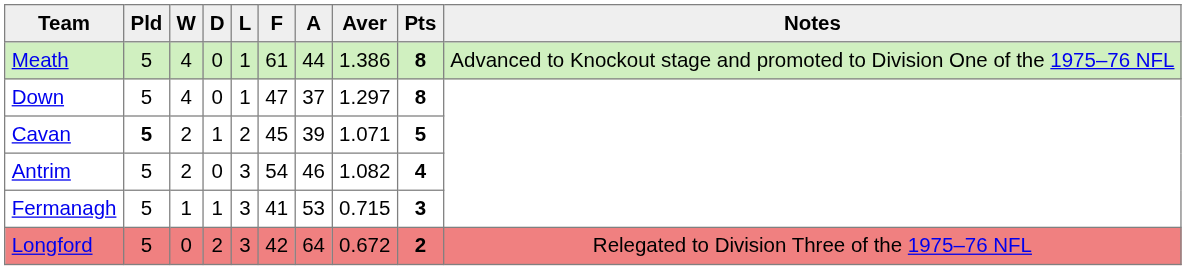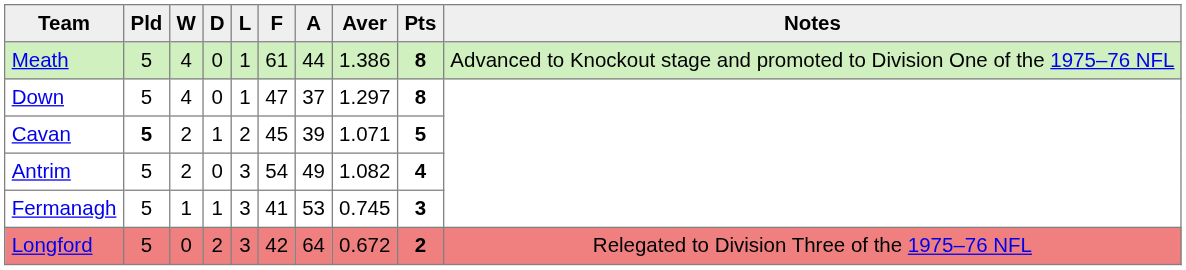 <table style=border-collapse:collapse border=1 cellspacing=0 cellpadding=5>
 <tr align=center bgcolor=#efefef>
 <th>Team</th>
 <th>Pld</th>
 <th>W</th>
 <th>D</th>
 <th>L</th>
 <th>F</th>
 <th>A</th>
 <th>Aver</th>
 <th>Pts</th>
 <th>Notes</th>
 </tr>
 <tr align=center style="background:#D0F0C0;">
 <td style="text-align:left;"><a href='#'>Meath</a></td>
 <td>5</td>
 <td>4</td>
 <td>0</td>
 <td>1</td>
 <td>61</td>
 <td>44</td>
 <td>1.386</td>
 <td><strong>8</strong></td>
 <td rowspan=1>Advanced to Knockout stage and promoted to Division One of the <a href='#'>1975–76 NFL</a></td>
 </tr>
 <tr align=center style="background:#FFFFFF;">
 <td style="text-align:left;"><a href='#'>Down</a></td>
 <td>5</td>
 <td>4</td>
 <td>0</td>
 <td>1</td>
 <td>47</td>
 <td>37</td>
 <td>1.297</td>
 <td><strong>8</strong></td>
 <td rowspan=4></td>
 </tr>
 <tr align=center style="background:#FFFFFF;">
 <td style="text-align:left;"><a href='#'>Cavan</a></td>
 <td><strong>5</strong></td>
 <td>2</td>
 <td>1</td>
 <td>2</td>
 <td>45</td>
 <td>39</td>
 <td>1.071</td>
 <td><strong>5</strong></td>
 </tr>
 <tr align=center style="background:#FFFFFF;">
 <td style="text-align:left;"><a href='#'>Antrim</a></td>
 <td>5</td>
 <td>2</td>
 <td>0</td>
 <td>3</td>
 <td>54</td>
-<td>46</td>
+<td>49</td>
 <td>1.082</td>
 <td><strong>4</strong></td>
 </tr>
 <tr align=center style="background:#FFFFFF;">
 <td style="text-align:left;"><a href='#'>Fermanagh</a></td>
 <td>5</td>
 <td>1</td>
 <td>1</td>
 <td>3</td>
 <td>41</td>
 <td>53</td>
-<td>0.715</td>
+<td>0.745</td>
 <td><strong>3</strong></td>
 </tr>
 <tr align=center style="background:#F08080">
 <td style="text-align:left;"><a href='#'>Longford</a></td>
 <td>5</td>
 <td>0</td>
 <td>2</td>
 <td>3</td>
 <td>42</td>
 <td>64</td>
 <td>0.672</td>
 <td><strong>2</strong></td>
 <td rowspan=1>Relegated to Division Three of the <a href='#'>1975–76 NFL</a></td>
 </tr>
 </table>
